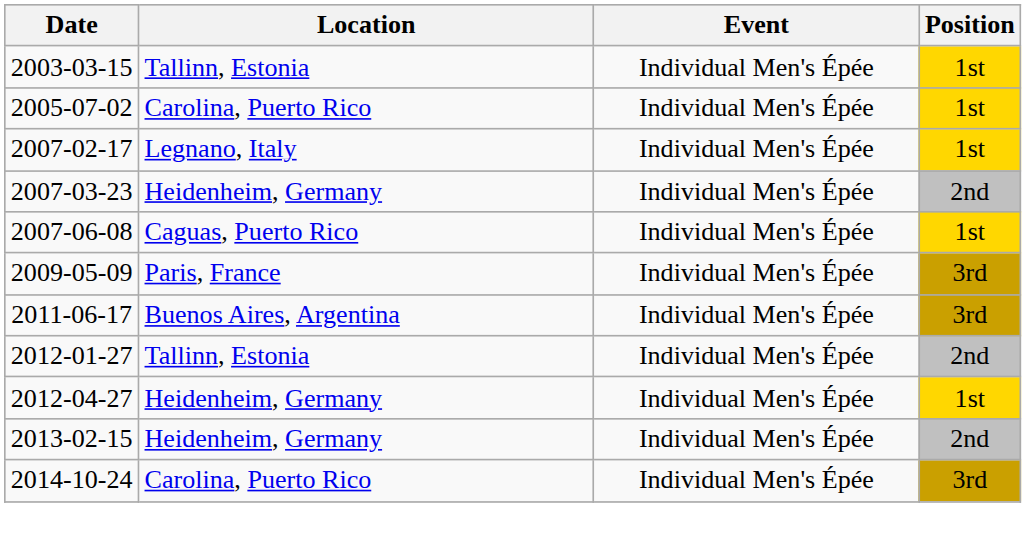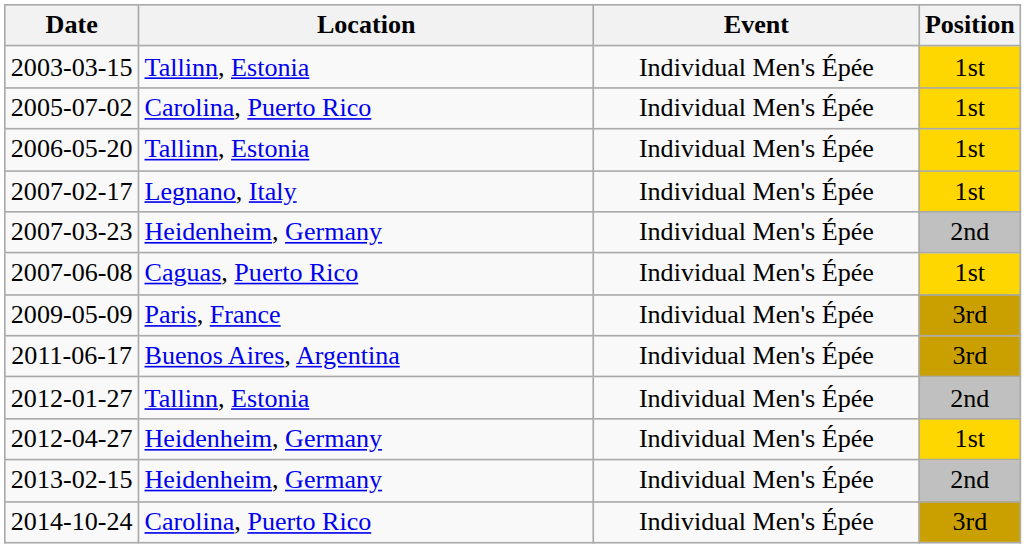 <table class="wikitable" style="text-align:center;">
 <tr>
 <th>Date</th>
 <th style="width:17em">Location</th>
 <th style="width:12em">Event</th>
 <th>Position</th>
 </tr>
 <tr>
 <td>2003-03-15</td>
 <td rowspan="1" align="left"> <a href='#'>Tallinn</a>, <a href='#'>Estonia</a></td>
 <td>Individual Men's Épée</td>
 <td bgcolor="gold">1st</td>
 </tr>
 <tr>
 <td>2005-07-02</td>
 <td rowspan="1" align="left"> <a href='#'>Carolina</a>, <a href='#'>Puerto Rico</a></td>
+<td>Individual Men's Épée</td>
+<td bgcolor="gold">1st</td>
+</tr>
+<tr>
+<td>2006-05-20</td>
+<td rowspan="1" align="left"> <a href='#'>Tallinn</a>, <a href='#'>Estonia</a></td>
 <td>Individual Men's Épée</td>
 <td bgcolor="gold">1st</td>
 </tr>
 <tr>
 <td>2007-02-17</td>
 <td rowspan="1" align="left"> <a href='#'>Legnano</a>, <a href='#'>Italy</a></td>
 <td>Individual Men's Épée</td>
 <td bgcolor="gold">1st</td>
 </tr>
 <tr>
 <td>2007-03-23</td>
 <td rowspan="1" align="left"> <a href='#'>Heidenheim</a>, <a href='#'>Germany</a></td>
 <td>Individual Men's Épée</td>
 <td bgcolor="silver">2nd</td>
 </tr>
 <tr>
 <td>2007-06-08</td>
 <td rowspan="1" align="left"> <a href='#'>Caguas</a>, <a href='#'>Puerto Rico</a></td>
 <td>Individual Men's Épée</td>
 <td bgcolor="gold">1st</td>
 </tr>
 <tr>
 <td>2009-05-09</td>
 <td rowspan="1" align="left"> <a href='#'>Paris</a>, <a href='#'>France</a></td>
 <td>Individual Men's Épée</td>
 <td bgcolor="caramel">3rd</td>
 </tr>
 <tr>
 <td>2011-06-17</td>
 <td rowspan="1" align="left"> <a href='#'>Buenos Aires</a>, <a href='#'>Argentina</a></td>
 <td>Individual Men's Épée</td>
 <td bgcolor="caramel">3rd</td>
 </tr>
 <tr>
 <td rowspan="1">2012-01-27</td>
 <td rowspan="1" align="left"> <a href='#'>Tallinn</a>, <a href='#'>Estonia</a></td>
 <td>Individual Men's Épée</td>
 <td bgcolor="silver">2nd</td>
 </tr>
 <tr>
 <td>2012-04-27</td>
 <td rowspan="1" align="left"> <a href='#'>Heidenheim</a>, <a href='#'>Germany</a></td>
 <td>Individual Men's Épée</td>
 <td bgcolor="gold">1st</td>
 </tr>
 <tr>
 <td>2013-02-15</td>
 <td rowspan="1" align="left"> <a href='#'>Heidenheim</a>, <a href='#'>Germany</a></td>
 <td>Individual Men's Épée</td>
 <td bgcolor="silver">2nd</td>
 </tr>
 <tr>
 <td>2014-10-24</td>
 <td rowspan="1" align="left"> <a href='#'>Carolina</a>, <a href='#'>Puerto Rico</a></td>
 <td>Individual Men's Épée</td>
 <td bgcolor="caramel">3rd</td>
 </tr>
 </table>
